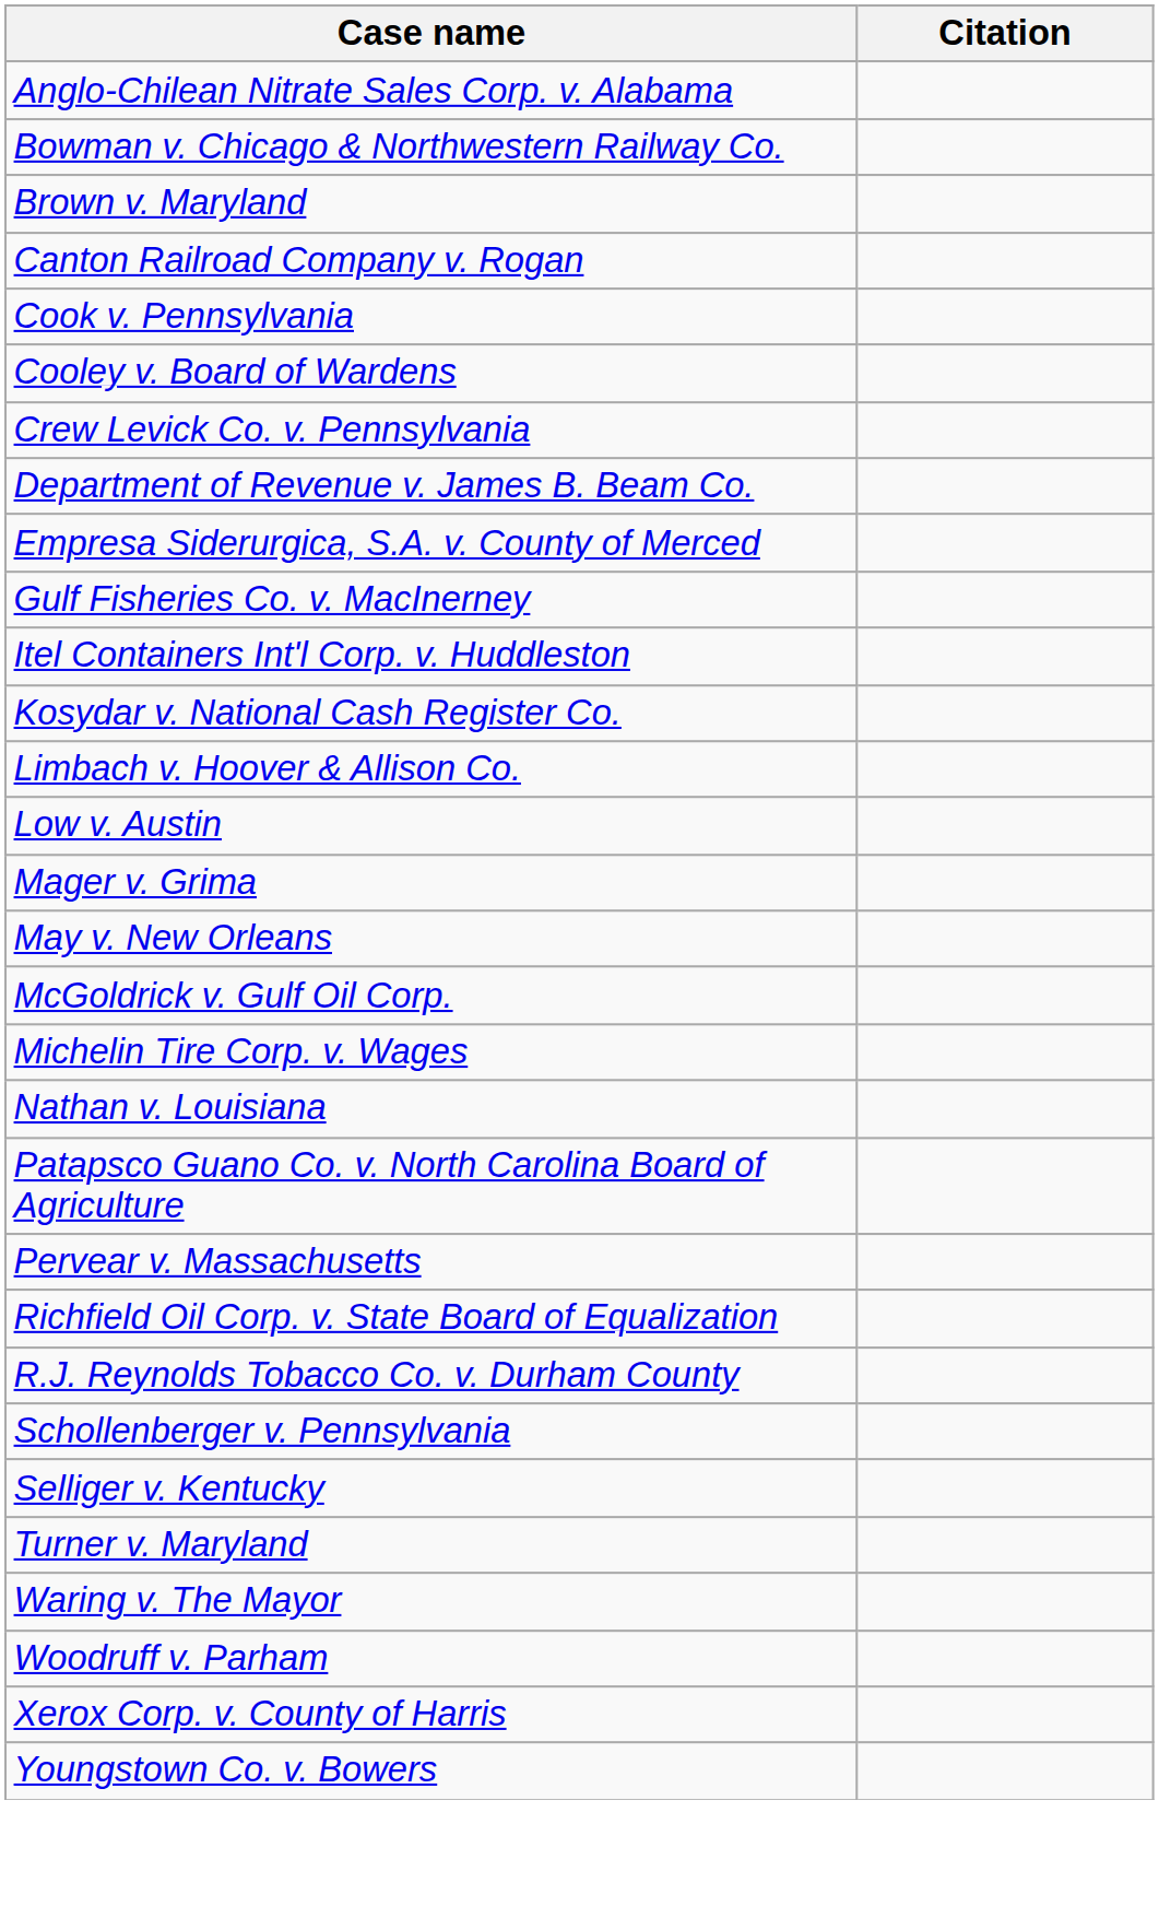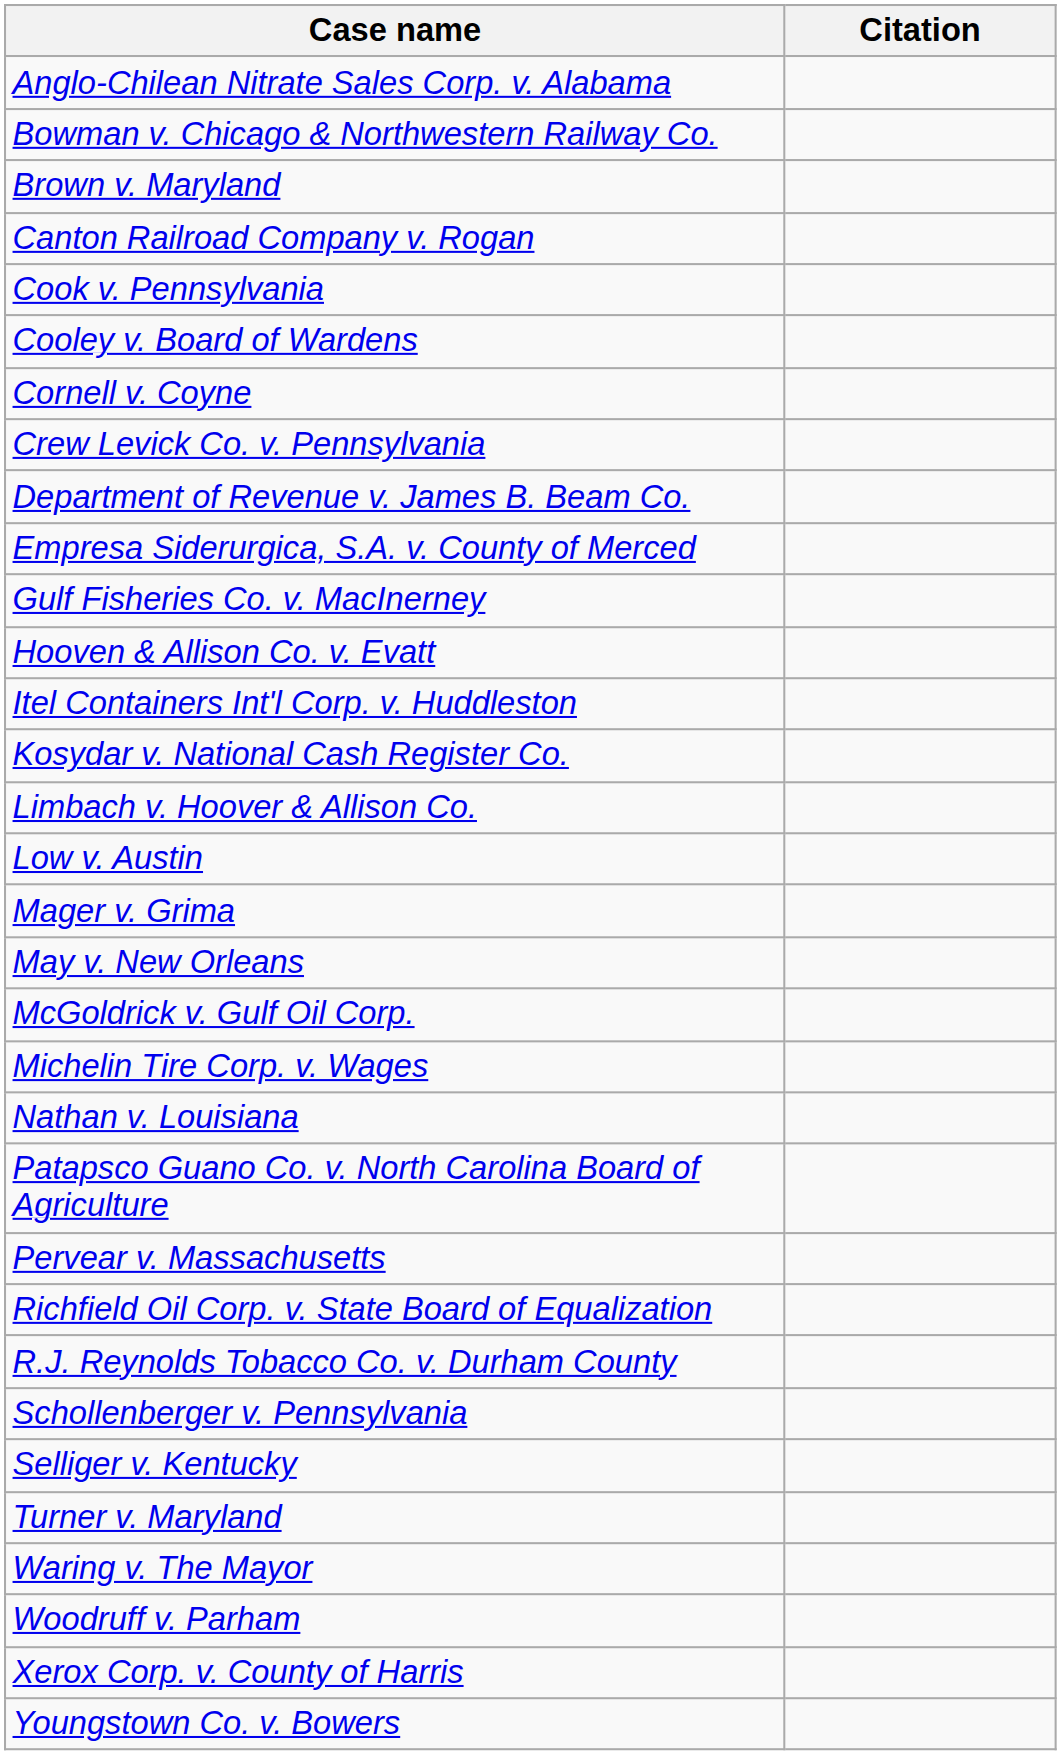 <table class="wikitable sortable" border="6">
 <tr>
 <th width=375pt; align="center">Case name</th>
 <th width=125pt; align="center">Citation</th>
 </tr>
 <tr>
 <td><em><a href='#'>Anglo-Chilean Nitrate Sales Corp. v. Alabama</a></em></td>
 <td data-sort-value="288.218"></td>
 </tr>
 <tr>
 <td><em><a href='#'>Bowman v. Chicago & Northwestern Railway Co.</a></em></td>
 <td data-sort-value="125.465"></td>
 </tr>
 <tr>
 <td><em><a href='#'>Brown v. Maryland</a></em></td>
 <td data-sort-value="025.419"></td>
 </tr>
 <tr>
 <td><em><a href='#'>Canton Railroad Company v. Rogan</a></em></td>
 <td data-sort-value="340.511"></td>
 </tr>
 <tr>
 <td><em><a href='#'>Cook v. Pennsylvania</a></em></td>
 <td data-sort-value="097.566"></td>
 </tr>
 <tr>
 <td><em><a href='#'>Cooley v. Board of Wardens</a></em></td>
 <td data-sort-value="053.299"></td>
 </tr>
 <tr>
+<td><em><a href='#'>Cornell v. Coyne</a></em></td>
+<td data-sort-value="192.418"></td>
+</tr>
+<tr>
 <td><em><a href='#'>Crew Levick Co. v. Pennsylvania</a></em></td>
 <td data-sort-value="245.292"></td>
 </tr>
 <tr>
 <td><em><a href='#'>Department of Revenue v. James B. Beam Co.</a></em></td>
 <td data-sort-value="377.341"></td>
 </tr>
 <tr>
 <td><em><a href='#'>Empresa Siderurgica, S.A. v. County of Merced</a></em></td>
 <td data-sort-value="337.154"></td>
 </tr>
 <tr>
 <td><em><a href='#'>Gulf Fisheries Co. v. MacInerney</a></em></td>
 <td data-sort-value="276.124"></td>
+</tr>
+<tr>
+<td><em><a href='#'>Hooven & Allison Co. v. Evatt</a></em></td>
+<td data-sort-value="324.652"></td>
 </tr>
 <tr>
 <td><em><a href='#'>Itel Containers Int'l Corp. v. Huddleston</a></em></td>
 <td data-sort-value="507.060"></td>
 </tr>
 <tr>
 <td><em><a href='#'>Kosydar v. National Cash Register Co.</a></em></td>
 <td data-sort-value="417.062"></td>
 </tr>
 <tr>
 <td><em><a href='#'>Limbach v. Hoover & Allison Co.</a></em></td>
 <td data-sort-value="466.353"></td>
 </tr>
 <tr>
 <td><em><a href='#'>Low v. Austin</a></em></td>
 <td data-sort-value="080.029"></td>
 </tr>
 <tr>
 <td><em><a href='#'>Mager v. Grima</a></em></td>
 <td data-sort-value="049.490"></td>
 </tr>
 <tr>
 <td><em><a href='#'>May v. New Orleans</a></em></td>
 <td data-sort-value="178.496"></td>
 </tr>
 <tr>
 <td><em><a href='#'>McGoldrick v. Gulf Oil Corp.</a></em></td>
 <td data-sort-value="309.414"></td>
 </tr>
 <tr>
 <td><em><a href='#'>Michelin Tire Corp. v. Wages</a></em></td>
 <td data-sort-value="423.276"></td>
 </tr>
 <tr>
 <td><em><a href='#'>Nathan v. Louisiana</a></em></td>
 <td data-sort-value="049.073"></td>
 </tr>
 <tr>
 <td><em><a href='#'>Patapsco Guano Co. v. North Carolina Board of Agriculture</a></em></td>
 <td data-sort-value="171.345"></td>
 </tr>
 <tr>
 <td><em><a href='#'>Pervear v. Massachusetts</a></em></td>
 <td data-sort-value="072.475"></td>
 </tr>
 <tr>
 <td><em><a href='#'>Richfield Oil Corp. v. State Board of Equalization</a></em></td>
 <td data-sort-value="329.069"></td>
 </tr>
 <tr>
 <td><em><a href='#'>R.J. Reynolds Tobacco Co. v. Durham County</a></em></td>
 <td data-sort-value="479.130"></td>
 </tr>
 <tr>
 <td><em><a href='#'>Schollenberger v. Pennsylvania</a></em></td>
 <td data-sort-value="171.001"></td>
 </tr>
 <tr>
 <td><em><a href='#'>Selliger v. Kentucky</a></em></td>
 <td data-sort-value="213.200"></td>
 </tr>
 <tr>
 <td><em><a href='#'>Turner v. Maryland</a></em></td>
 <td data-sort-value="107.038"></td>
 </tr>
 <tr>
 <td><em><a href='#'>Waring v. The Mayor</a></em></td>
 <td data-sort-value="075.110"></td>
 </tr>
 <tr>
 <td><em><a href='#'>Woodruff v. Parham</a></em></td>
 <td data-sort-value="075.123"></td>
 </tr>
 <tr>
 <td><em><a href='#'>Xerox Corp. v. County of Harris</a></em></td>
 <td data-sort-value="459.145"></td>
 </tr>
 <tr>
 <td><em><a href='#'>Youngstown Co. v. Bowers</a></em></td>
 <td data-sort-value="358.534"></td>
 </tr>
 </table>
